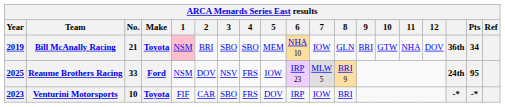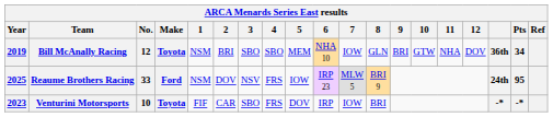 <table class="wikitable" style="text-align:center; font-size:75%">
 <tr>
 <th colspan=19><a href='#'>ARCA Menards Series East</a> results</th>
 </tr>
 <tr>
 <th>Year</th>
 <th>Team</th>
 <th>No.</th>
 <th>Make</th>
 <th>1</th>
 <th>2</th>
 <th>3</th>
 <th>4</th>
 <th>5</th>
 <th>6</th>
 <th>7</th>
 <th>8</th>
 <th>9</th>
 <th>10</th>
 <th>11</th>
 <th>12</th>
 <th></th>
 <th>Pts</th>
 <th>Ref</th>
 </tr>
 <tr>
 <th><a href='#'>2019</a></th>
 <th><a href='#'>Bill McAnally Racing</a></th>
-<th>21</th>
+<th>12</th>
 <th><a href='#'>Toyota</a></th>
-<td style="background: pink;"><a href='#'>NSM</a></td>
+<td><a href='#'>NSM</a></td>
 <td><a href='#'>BRI</a></td>
 <td><a href='#'>SBO</a></td>
 <td><a href='#'>SBO</a></td>
 <td><a href='#'>MEM</a></td>
 <td style="background:#FFDF9F;"><a href='#'>NHA</a><br><small>10</small></td>
 <td><a href='#'>IOW</a></td>
 <td><a href='#'>GLN</a></td>
 <td><a href='#'>BRI</a></td>
 <td><a href='#'>GTW</a></td>
 <td><a href='#'>NHA</a></td>
 <td><a href='#'>DOV</a></td>
 <th>36th</th>
 <th>34</th>
 <th></th>
 </tr>
 <tr>
 <th><a href='#'>2025</a></th>
 <th><a href='#'>Reaume Brothers Racing</a></th>
 <th>33</th>
 <th><a href='#'>Ford</a></th>
 <td><a href='#'>NSM</a></td>
 <td><a href='#'>DOV</a></td>
 <td><a href='#'>NSV</a></td>
 <td><a href='#'>FRS</a></td>
 <td><a href='#'>IOW</a></td>
 <td style="background:#EFCFFF;"><a href='#'>IRP</a><br><small>23</small></td>
 <td style="background:#DFDFDF;"><a href='#'>MLW</a><br><small>5</small></td>
 <td style="background:#FFDF9F;"><a href='#'>BRI</a><br><small>9</small></td>
 <td colspan=4></td>
 <th>24th</th>
 <th>95</th>
 <th></th>
 </tr>
 <tr>
 <th><a href='#'>2023</a></th>
 <th><a href='#'>Venturini Motorsports</a></th>
 <th>10</th>
 <th><a href='#'>Toyota</a></th>
 <td><a href='#'>FIF</a></td>
 <td><a href='#'>CAR</a></td>
 <td><a href='#'>SBO</a></td>
 <td><a href='#'>FRS</a></td>
 <td><a href='#'>DOV</a></td>
 <td><a href='#'>IRP</a></td>
 <td><a href='#'>IOW</a></td>
 <td><a href='#'>BRI</a></td>
 <td colspan=4></td>
 <th>-*</th>
 <th>-*</th>
 <th></th>
 </tr>
 </table>
